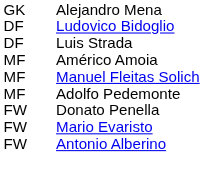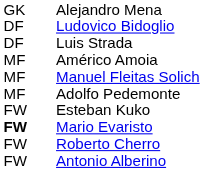 <table cellspacing="0" cellpadding="0" style="font-size:90%; margin:0.2em auto;">
 <tr>
 <th width="25"></th>
 <th width="25"></th>
 </tr>
 <tr>
 <td>GK</td>
 <td></td>
 <td> Alejandro Mena</td>
 </tr>
 <tr>
 <td>DF</td>
 <td></td>
 <td> <a href='#'>Ludovico Bidoglio</a></td>
 </tr>
 <tr>
 <td>DF</td>
 <td></td>
 <td> Luis Strada</td>
 </tr>
 <tr>
 <td>MF</td>
 <td></td>
 <td> Américo Amoia</td>
 </tr>
 <tr>
 <td>MF</td>
 <td></td>
 <td> <a href='#'>Manuel Fleitas Solich</a></td>
 </tr>
 <tr>
 <td>MF</td>
 <td></td>
 <td> Adolfo Pedemonte</td>
 </tr>
 <tr>
 <td>FW</td>
 <td></td>
-<td> Donato Penella</td>
+<td> Esteban Kuko</td>
+</tr>
+<tr>
+<td><strong>FW</strong></td>
+<td></td>
+<td> <a href='#'>Mario Evaristo</a></td>
 </tr>
 <tr>
 <td>FW</td>
 <td></td>
-<td> <a href='#'>Mario Evaristo</a></td>
+<td> <a href='#'>Roberto Cherro</a></td>
 </tr>
 <tr>
 <td>FW</td>
 <td></td>
 <td> <a href='#'>Antonio Alberino</a></td>
 </tr>
 </table>
